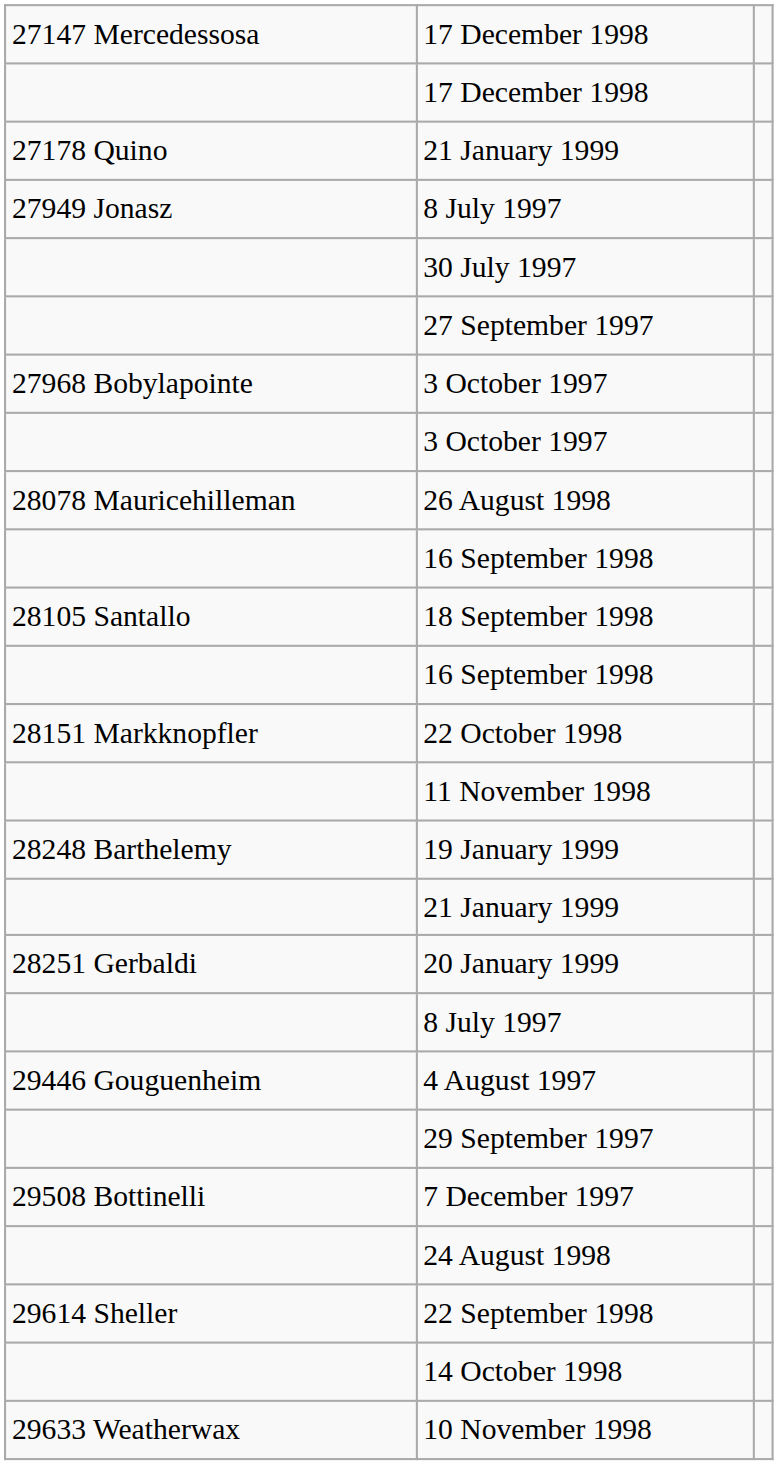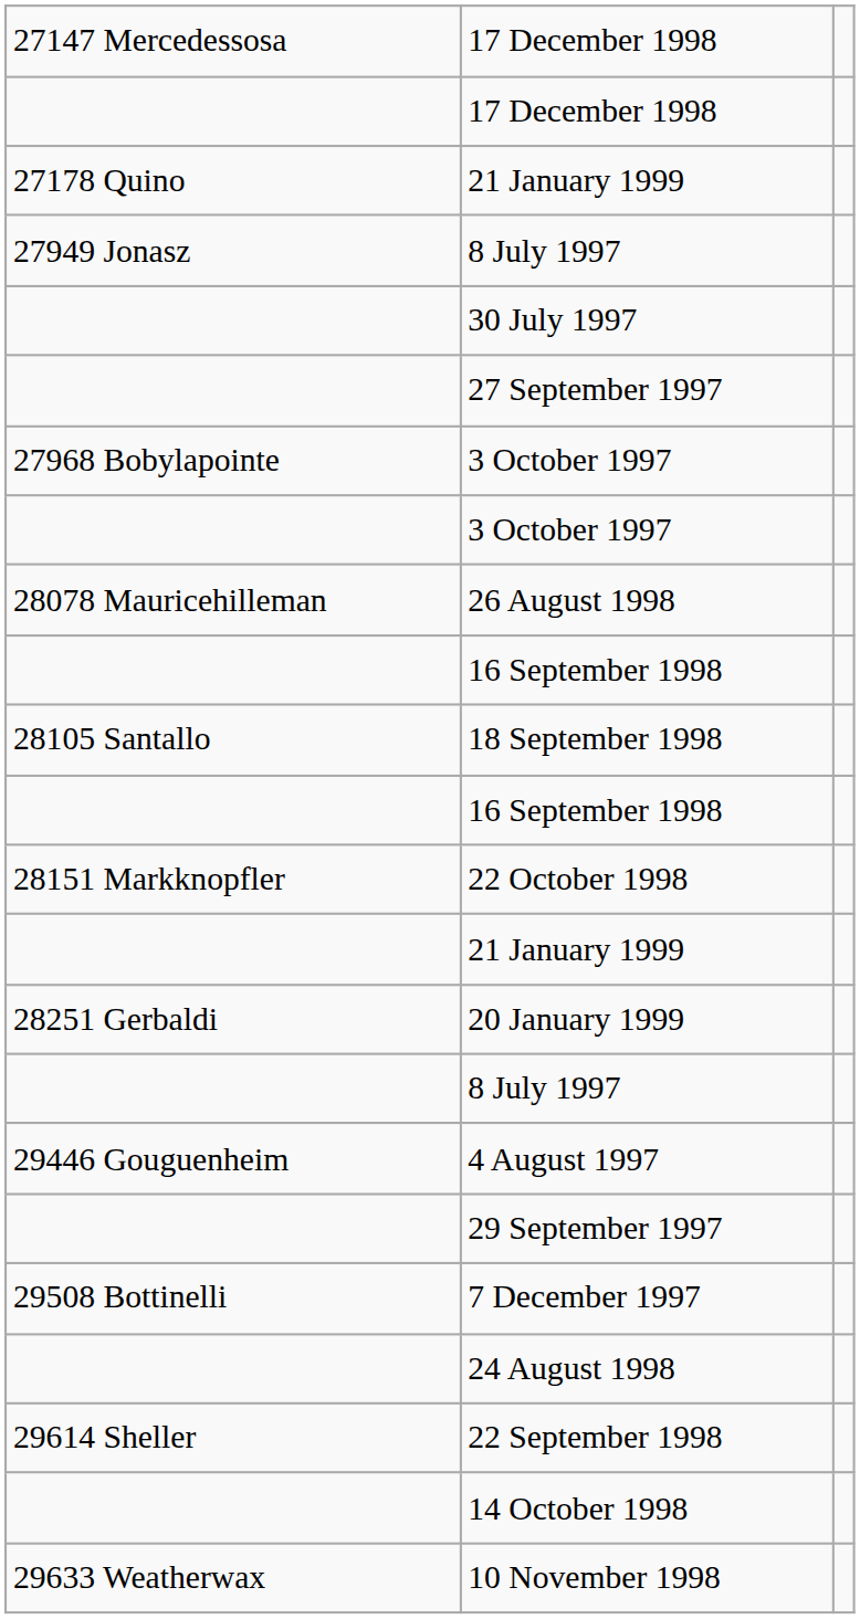 <table class="wikitable" style="font-size: 89%; float: left; width: 26em; margin-right: 1em; height: 700px">
 <tr>
 <td>27147 Mercedessosa</td>
 <td>17 December 1998</td>
 <td></td>
 </tr>
 <tr>
 <td></td>
 <td>17 December 1998</td>
 <td></td>
 </tr>
 <tr>
 <td>27178 Quino</td>
 <td>21 January 1999</td>
 <td></td>
 </tr>
 <tr>
 <td>27949 Jonasz</td>
 <td>8 July 1997</td>
 <td></td>
 </tr>
 <tr>
 <td></td>
 <td>30 July 1997</td>
 <td></td>
 </tr>
 <tr>
 <td></td>
 <td>27 September 1997</td>
 <td></td>
 </tr>
 <tr>
 <td>27968 Bobylapointe</td>
 <td>3 October 1997</td>
 <td></td>
 </tr>
 <tr>
 <td></td>
 <td>3 October 1997</td>
 <td></td>
 </tr>
 <tr>
 <td>28078 Mauricehilleman</td>
 <td>26 August 1998</td>
 <td></td>
 </tr>
 <tr>
 <td></td>
 <td>16 September 1998</td>
 <td></td>
 </tr>
 <tr>
 <td>28105 Santallo</td>
 <td>18 September 1998</td>
 <td></td>
 </tr>
 <tr>
 <td></td>
 <td>16 September 1998</td>
 <td></td>
 </tr>
 <tr>
 <td>28151 Markknopfler</td>
 <td>22 October 1998</td>
 <td></td>
 </tr>
 <tr>
 <td></td>
-<td>11 November 1998</td>
-<td></td>
-</tr>
-<tr>
-<td>28248 Barthelemy</td>
-<td>19 January 1999</td>
-<td></td>
-</tr>
-<tr>
-<td></td>
 <td>21 January 1999</td>
 <td></td>
 </tr>
 <tr>
 <td>28251 Gerbaldi</td>
 <td>20 January 1999</td>
 <td></td>
 </tr>
 <tr>
 <td></td>
 <td>8 July 1997</td>
 <td></td>
 </tr>
 <tr>
 <td>29446 Gouguenheim</td>
 <td>4 August 1997</td>
 <td></td>
 </tr>
 <tr>
 <td></td>
 <td>29 September 1997</td>
 <td></td>
 </tr>
 <tr>
 <td>29508 Bottinelli</td>
 <td>7 December 1997</td>
 <td></td>
 </tr>
 <tr>
 <td></td>
 <td>24 August 1998</td>
 <td></td>
 </tr>
 <tr>
 <td>29614 Sheller</td>
 <td>22 September 1998</td>
 <td></td>
 </tr>
 <tr>
 <td></td>
 <td>14 October 1998</td>
 <td></td>
 </tr>
 <tr>
 <td>29633 Weatherwax</td>
 <td>10 November 1998</td>
 <td></td>
 </tr>
 </table>
